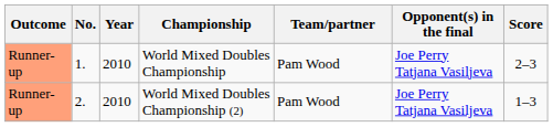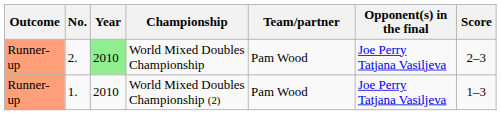 <table class="wikitable sortable">
 <tr>
 <th width="80">Outcome</th>
 <th width="20">No.</th>
 <th width="50">Year</th>
 <th width="250">Championship</th>
 <th width="200">Team/partner</th>
 <th width="200">Opponent(s) in the final</th>
 <th width="50">Score</th>
 </tr>
 <tr>
 <td style=" background:#ffa07a;">Runner-up</td>
-<td>1.</td>
-<td>2010</td>
+<td>2.</td>
+<td style="background: lightgreen;">2010</td>
 <td>World Mixed Doubles Championship</td>
 <td> Pam Wood</td>
 <td> <a href='#'>Joe Perry</a> <br>  <a href='#'>Tatjana Vasiljeva</a></td>
 <td align="center">2–3</td>
 </tr>
 <tr>
 <td style=" background:#ffa07a;">Runner-up</td>
-<td>2.</td>
+<td>1.</td>
 <td>2010</td>
 <td>World Mixed Doubles Championship <small>(2)</small></td>
 <td> Pam Wood</td>
 <td> <a href='#'>Joe Perry</a> <br>  <a href='#'>Tatjana Vasiljeva</a></td>
 <td align="center">1–3</td>
 </tr>
 </table>
